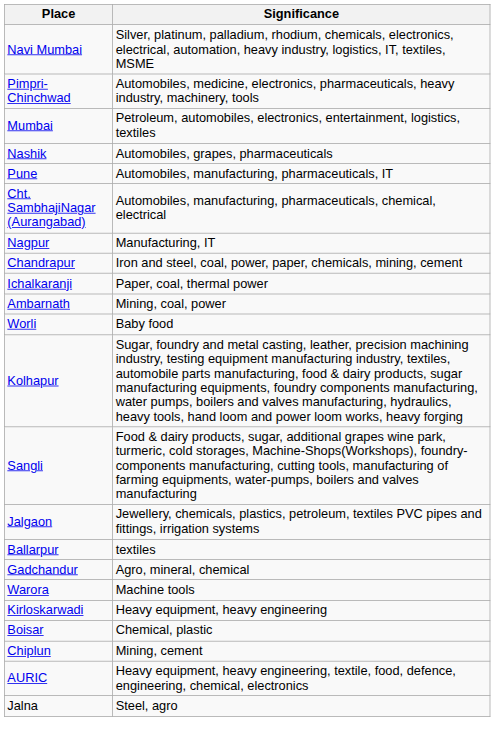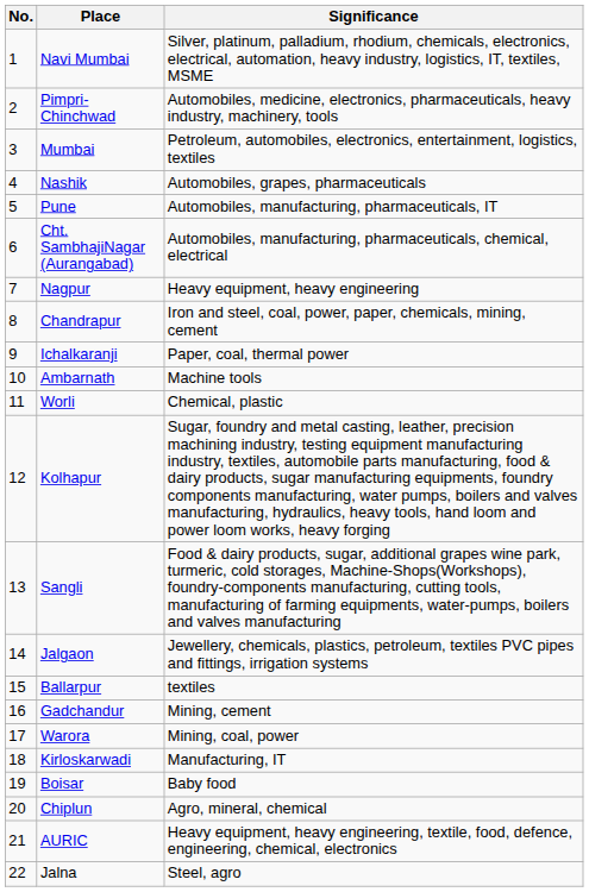 <table class="wikitable sortable">
 <tr>
+<th>No.</th>
 <th>Place</th>
 <th>Significance</th>
 </tr>
 <tr>
+<td>1</td>
 <td><a href='#'>Navi Mumbai</a></td>
 <td>Silver, platinum, palladium, rhodium, chemicals, electronics, electrical, automation, heavy industry, logistics, IT, textiles, MSME</td>
 </tr>
 <tr>
+<td>2</td>
 <td><a href='#'>Pimpri-Chinchwad</a></td>
 <td>Automobiles, medicine, electronics, pharmaceuticals, heavy industry, machinery, tools</td>
 </tr>
 <tr>
+<td>3</td>
 <td><a href='#'>Mumbai</a></td>
 <td>Petroleum, automobiles, electronics, entertainment, logistics, textiles</td>
 </tr>
 <tr>
+<td>4</td>
 <td><a href='#'>Nashik</a></td>
 <td>Automobiles, grapes, pharmaceuticals</td>
 </tr>
 <tr>
+<td>5</td>
 <td><a href='#'>Pune</a></td>
 <td>Automobiles, manufacturing, pharmaceuticals, IT</td>
 </tr>
 <tr>
+<td>6</td>
 <td><a href='#'>Cht. SambhajiNagar (Aurangabad)</a></td>
 <td>Automobiles, manufacturing, pharmaceuticals, chemical, electrical</td>
 </tr>
 <tr>
+<td>7</td>
 <td><a href='#'>Nagpur</a></td>
-<td>Manufacturing, IT</td>
+<td>Heavy equipment, heavy engineering</td>
 </tr>
 <tr>
+<td>8</td>
 <td><a href='#'>Chandrapur</a></td>
 <td>Iron and steel, coal, power, paper, chemicals, mining, cement</td>
 </tr>
 <tr>
+<td>9</td>
 <td><a href='#'>Ichalkaranji</a></td>
 <td>Paper, coal, thermal power</td>
 </tr>
 <tr>
+<td>10</td>
 <td><a href='#'>Ambarnath</a></td>
-<td>Mining, coal, power</td>
+<td>Machine tools</td>
 </tr>
 <tr>
+<td>11</td>
 <td><a href='#'>Worli</a></td>
-<td>Baby food</td>
+<td>Chemical, plastic</td>
 </tr>
 <tr>
+<td>12</td>
 <td><a href='#'>Kolhapur</a></td>
 <td>Sugar, foundry and metal casting, leather, precision machining industry, testing equipment manufacturing industry, textiles, automobile parts manufacturing, food & dairy products, sugar manufacturing equipments, foundry components manufacturing, water pumps, boilers and valves manufacturing, hydraulics, heavy tools, hand loom and power loom works, heavy forging</td>
 </tr>
 <tr>
+<td>13</td>
 <td><a href='#'>Sangli</a></td>
 <td>Food & dairy products, sugar, additional grapes wine park, turmeric, cold storages, Machine-Shops(Workshops), foundry-components manufacturing, cutting tools, manufacturing of farming equipments, water-pumps, boilers and valves manufacturing</td>
 </tr>
 <tr>
+<td>14</td>
 <td><a href='#'>Jalgaon</a></td>
 <td>Jewellery, chemicals, plastics, petroleum, textiles PVC pipes and fittings, irrigation systems</td>
 </tr>
 <tr>
+<td>15</td>
 <td><a href='#'>Ballarpur</a></td>
 <td>textiles</td>
 </tr>
 <tr>
+<td>16</td>
 <td><a href='#'>Gadchandur</a></td>
+<td>Mining, cement</td>
+</tr>
+<tr>
+<td>17</td>
+<td><a href='#'>Warora</a></td>
+<td>Mining, coal, power</td>
+</tr>
+<tr>
+<td>18</td>
+<td><a href='#'>Kirloskarwadi</a></td>
+<td>Manufacturing, IT</td>
+</tr>
+<tr>
+<td>19</td>
+<td><a href='#'>Boisar</a></td>
+<td>Baby food</td>
+</tr>
+<tr>
+<td>20</td>
+<td><a href='#'>Chiplun</a></td>
 <td>Agro, mineral, chemical</td>
 </tr>
 <tr>
-<td><a href='#'>Warora</a></td>
-<td>Machine tools</td>
-</tr>
-<tr>
-<td><a href='#'>Kirloskarwadi</a></td>
-<td>Heavy equipment, heavy engineering</td>
-</tr>
-<tr>
-<td><a href='#'>Boisar</a></td>
-<td>Chemical, plastic</td>
-</tr>
-<tr>
-<td><a href='#'>Chiplun</a></td>
-<td>Mining, cement</td>
-</tr>
-<tr>
+<td>21</td>
 <td><a href='#'>AURIC</a></td>
 <td>Heavy equipment, heavy engineering, textile, food, defence, engineering, chemical, electronics</td>
 </tr>
 <tr>
+<td>22</td>
 <td>Jalna</td>
 <td>Steel, agro</td>
 </tr>
 </table>
